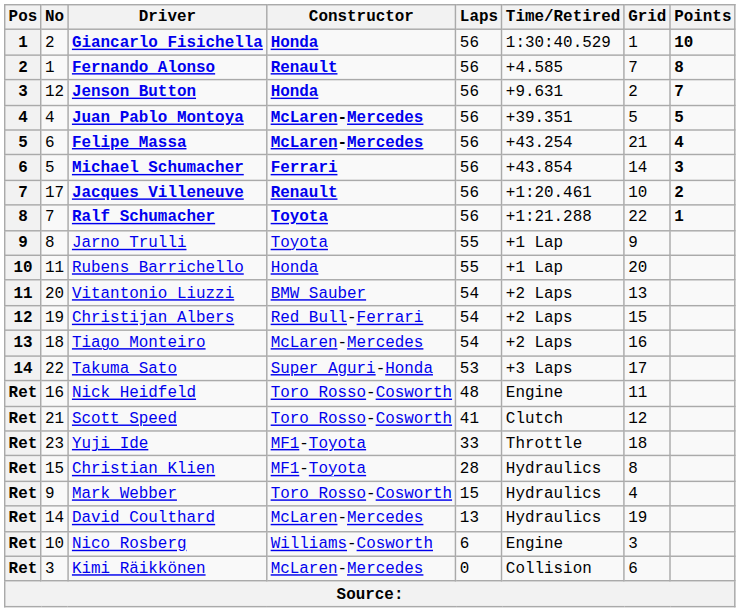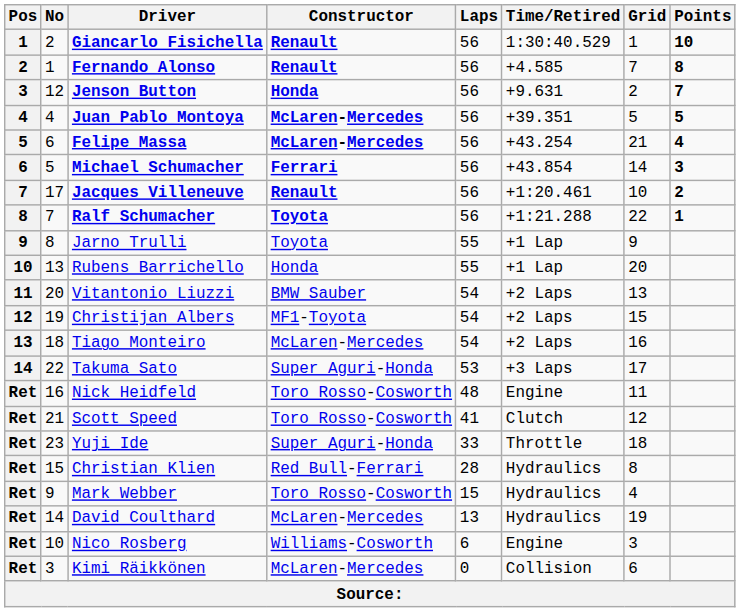 <table class="wikitable" style="font-size:85%;">
 <tr>
 <th>Pos</th>
 <th>No</th>
 <th>Driver</th>
 <th>Constructor</th>
 <th>Laps</th>
 <th>Time/Retired</th>
 <th>Grid</th>
 <th>Points</th>
 </tr>
 <tr>
 <th>1</th>
 <td>2</td>
 <td> <strong><a href='#'>Giancarlo Fisichella</a></strong></td>
-<td><strong><a href='#'>Honda</a></strong></td>
+<td><strong><a href='#'>Renault</a></strong></td>
 <td>56</td>
 <td>1:30:40.529</td>
 <td>1</td>
 <td><strong>10</strong></td>
 </tr>
 <tr>
 <th>2</th>
 <td>1</td>
 <td> <strong><a href='#'>Fernando Alonso</a></strong></td>
 <td><strong><a href='#'>Renault</a></strong></td>
 <td>56</td>
 <td>+4.585</td>
 <td>7</td>
 <td><strong>8</strong></td>
 </tr>
 <tr>
 <th>3</th>
 <td>12</td>
 <td> <strong><a href='#'>Jenson Button</a></strong></td>
 <td><strong><a href='#'>Honda</a></strong></td>
 <td>56</td>
 <td>+9.631</td>
 <td>2</td>
 <td><strong>7</strong></td>
 </tr>
 <tr>
 <th>4</th>
 <td>4</td>
 <td> <strong><a href='#'>Juan Pablo Montoya</a></strong></td>
 <td><strong><a href='#'>McLaren</a>-<a href='#'>Mercedes</a></strong></td>
 <td>56</td>
 <td>+39.351</td>
 <td>5</td>
 <td><strong>5</strong></td>
 </tr>
 <tr>
 <th>5</th>
 <td>6</td>
 <td> <strong><a href='#'>Felipe Massa</a></strong></td>
 <td><strong><a href='#'>McLaren</a>-<a href='#'>Mercedes</a></strong></td>
 <td>56</td>
 <td>+43.254</td>
 <td>21</td>
 <td><strong>4</strong></td>
 </tr>
 <tr>
 <th>6</th>
 <td>5</td>
 <td> <strong><a href='#'>Michael Schumacher</a></strong></td>
 <td><strong><a href='#'>Ferrari</a></strong></td>
 <td>56</td>
 <td>+43.854</td>
 <td>14</td>
 <td><strong>3</strong></td>
 </tr>
 <tr>
 <th>7</th>
 <td>17</td>
 <td> <strong><a href='#'>Jacques Villeneuve</a></strong></td>
 <td><strong><a href='#'>Renault</a></strong></td>
 <td>56</td>
 <td>+1:20.461</td>
 <td>10</td>
 <td><strong>2</strong></td>
 </tr>
 <tr>
 <th>8</th>
 <td>7</td>
 <td> <strong><a href='#'>Ralf Schumacher</a></strong></td>
 <td><strong><a href='#'>Toyota</a></strong></td>
 <td>56</td>
 <td>+1:21.288</td>
 <td>22</td>
 <td><strong>1</strong></td>
 </tr>
 <tr>
 <th>9</th>
 <td>8</td>
 <td> <a href='#'>Jarno Trulli</a></td>
 <td><a href='#'>Toyota</a></td>
 <td>55</td>
 <td>+1 Lap</td>
 <td>9</td>
 <td></td>
 </tr>
 <tr>
 <th>10</th>
-<td>11</td>
+<td>13</td>
 <td> <a href='#'>Rubens Barrichello</a></td>
 <td><a href='#'>Honda</a></td>
 <td>55</td>
 <td>+1 Lap</td>
 <td>20</td>
 <td></td>
 </tr>
 <tr>
 <th>11</th>
 <td>20</td>
 <td> <a href='#'>Vitantonio Liuzzi</a></td>
 <td><a href='#'>BMW Sauber</a></td>
 <td>54</td>
 <td>+2 Laps</td>
 <td>13</td>
 <td></td>
 </tr>
 <tr>
 <th>12</th>
 <td>19</td>
 <td> <a href='#'>Christijan Albers</a></td>
-<td><a href='#'>Red Bull</a>-<a href='#'>Ferrari</a></td>
+<td><a href='#'>MF1</a>-<a href='#'>Toyota</a></td>
 <td>54</td>
 <td>+2 Laps</td>
 <td>15</td>
 <td></td>
 </tr>
 <tr>
 <th>13</th>
 <td>18</td>
 <td> <a href='#'>Tiago Monteiro</a></td>
 <td><a href='#'>McLaren</a>-<a href='#'>Mercedes</a></td>
 <td>54</td>
 <td>+2 Laps</td>
 <td>16</td>
 <td></td>
 </tr>
 <tr>
 <th>14</th>
 <td>22</td>
 <td> <a href='#'>Takuma Sato</a></td>
 <td><a href='#'>Super Aguri</a>-<a href='#'>Honda</a></td>
 <td>53</td>
 <td>+3 Laps</td>
 <td>17</td>
 <td></td>
 </tr>
 <tr>
 <th>Ret</th>
 <td>16</td>
 <td> <a href='#'>Nick Heidfeld</a></td>
 <td><a href='#'>Toro Rosso</a>-<a href='#'>Cosworth</a></td>
 <td>48</td>
 <td>Engine</td>
 <td>11</td>
 <td></td>
 </tr>
 <tr>
 <th>Ret</th>
 <td>21</td>
 <td> <a href='#'>Scott Speed</a></td>
 <td><a href='#'>Toro Rosso</a>-<a href='#'>Cosworth</a></td>
 <td>41</td>
 <td>Clutch</td>
 <td>12</td>
 <td></td>
 </tr>
 <tr>
 <th>Ret</th>
 <td>23</td>
 <td> <a href='#'>Yuji Ide</a></td>
-<td><a href='#'>MF1</a>-<a href='#'>Toyota</a></td>
+<td><a href='#'>Super Aguri</a>-<a href='#'>Honda</a></td>
 <td>33</td>
 <td>Throttle</td>
 <td>18</td>
 <td></td>
 </tr>
 <tr>
 <th>Ret</th>
 <td>15</td>
 <td> <a href='#'>Christian Klien</a></td>
-<td><a href='#'>MF1</a>-<a href='#'>Toyota</a></td>
+<td><a href='#'>Red Bull</a>-<a href='#'>Ferrari</a></td>
 <td>28</td>
 <td>Hydraulics</td>
 <td>8</td>
 <td></td>
 </tr>
 <tr>
 <th>Ret</th>
 <td>9</td>
 <td> <a href='#'>Mark Webber</a></td>
 <td><a href='#'>Toro Rosso</a>-<a href='#'>Cosworth</a></td>
 <td>15</td>
 <td>Hydraulics</td>
 <td>4</td>
 <td></td>
 </tr>
 <tr>
 <th>Ret</th>
 <td>14</td>
 <td> <a href='#'>David Coulthard</a></td>
 <td><a href='#'>McLaren</a>-<a href='#'>Mercedes</a></td>
 <td>13</td>
 <td>Hydraulics</td>
 <td>19</td>
 <td></td>
 </tr>
 <tr>
 <th>Ret</th>
 <td>10</td>
 <td> <a href='#'>Nico Rosberg</a></td>
 <td><a href='#'>Williams</a>-<a href='#'>Cosworth</a></td>
 <td>6</td>
 <td>Engine</td>
 <td>3</td>
 <td></td>
 </tr>
 <tr>
 <th>Ret</th>
 <td>3</td>
 <td> <a href='#'>Kimi Räikkönen</a></td>
 <td><a href='#'>McLaren</a>-<a href='#'>Mercedes</a></td>
 <td>0</td>
 <td>Collision</td>
 <td>6</td>
 <td></td>
 </tr>
 <tr>
 <th colspan=8>Source:</th>
 </tr>
 </table>
